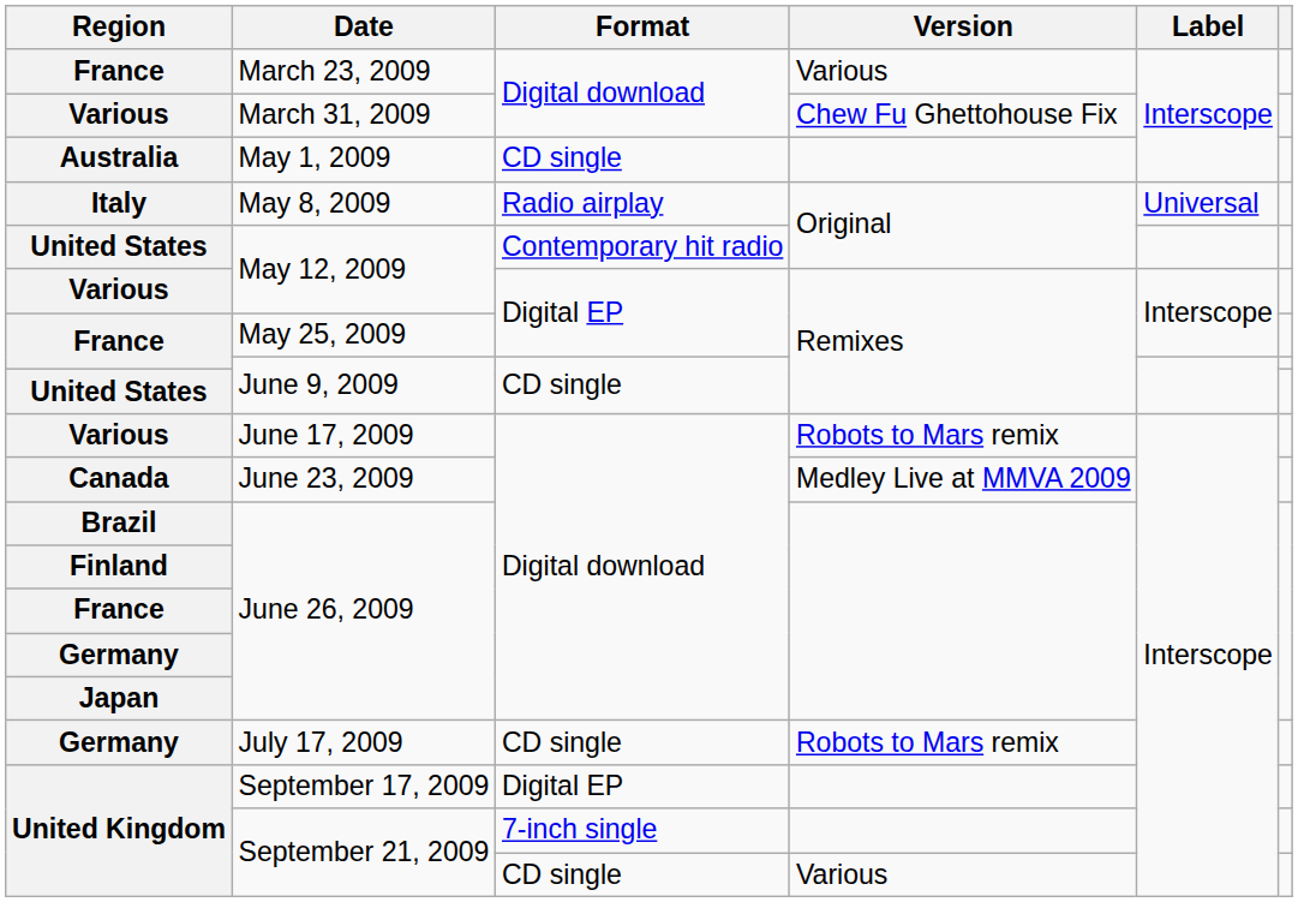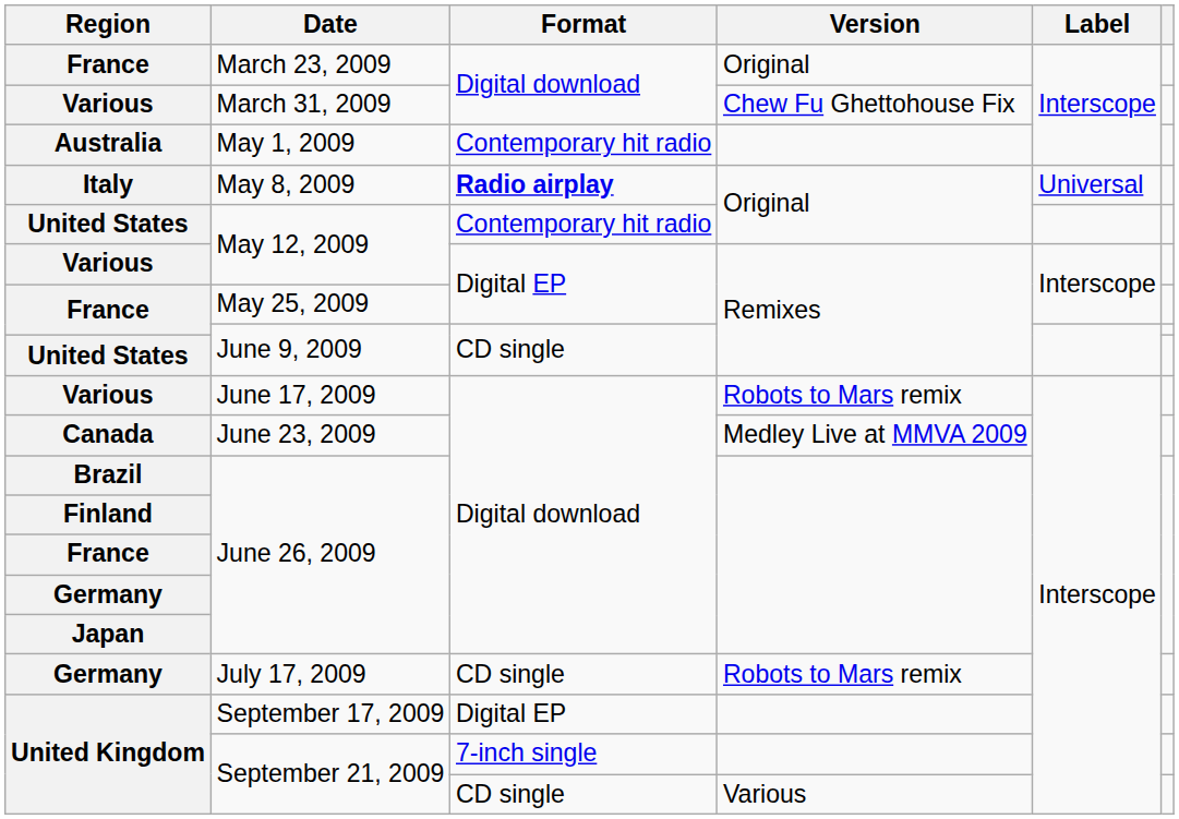 <table class="wikitable plainrowheaders">
 <tr>
 <th scope="col">Region</th>
 <th scope="col">Date</th>
 <th scope="col">Format</th>
 <th scope="col">Version</th>
 <th scope="col">Label</th>
 <th scope="col"></th>
 </tr>
 <tr>
 <th scope="row">France</th>
 <td>March 23, 2009</td>
 <td rowspan="2"><a href='#'>Digital download</a></td>
-<td>Various</td>
+<td>Original</td>
 <td rowspan="3"><a href='#'>Interscope</a></td>
 <td style="text-align:center;"></td>
 </tr>
 <tr>
 <th scope="row">Various</th>
 <td>March 31, 2009</td>
 <td><a href='#'>Chew Fu</a> Ghettohouse Fix</td>
 <td style="text-align:center;"></td>
 </tr>
 <tr>
 <th scope="row">Australia</th>
 <td>May 1, 2009</td>
-<td><a href='#'>CD single</a></td>
+<td><a href='#'>Contemporary hit radio</a></td>
 <td></td>
 <td style="text-align:center;"></td>
 </tr>
 <tr>
 <th scope="row">Italy</th>
 <td>May 8, 2009</td>
-<td><a href='#'>Radio airplay</a></td>
+<td><strong><a href='#'>Radio airplay</a></strong></td>
 <td rowspan="2">Original</td>
 <td><a href='#'>Universal</a></td>
 <td style="text-align:center;"></td>
 </tr>
 <tr>
 <th scope="row">United States</th>
 <td rowspan="2">May 12, 2009</td>
 <td><a href='#'>Contemporary hit radio</a></td>
 <td></td>
 <td style="text-align:center;"></td>
 </tr>
 <tr>
 <th scope="row">Various</th>
 <td rowspan="2">Digital <a href='#'>EP</a></td>
 <td rowspan="4">Remixes</td>
 <td rowspan="2">Interscope</td>
 <td style="text-align:center;"></td>
 </tr>
 <tr>
 <th scope="row" rowspan="2">France</th>
 <td>May 25, 2009</td>
 <td style="text-align:center;"></td>
 </tr>
 <tr>
 <td rowspan="2">June 9, 2009</td>
 <td rowspan="2">CD single</td>
 <td rowspan="2"></td>
 <td style="text-align:center;"></td>
 </tr>
 <tr>
 <th scope="row">United States</th>
 <td style="text-align:center;"></td>
 </tr>
 <tr>
 <th scope="row">Various</th>
 <td>June 17, 2009</td>
 <td rowspan="7">Digital download</td>
 <td><a href='#'>Robots to Mars</a> remix</td>
 <td rowspan="11">Interscope</td>
 <td style="text-align:center;"></td>
 </tr>
 <tr>
 <th scope="row">Canada</th>
 <td>June 23, 2009</td>
 <td>Medley Live at <a href='#'>MMVA 2009</a><br></td>
 <td style="text-align:center;"></td>
 </tr>
 <tr>
 <th scope="row">Brazil</th>
 <td rowspan="5">June 26, 2009</td>
 <td rowspan="5"></td>
 <td style="text-align:center;" rowspan="5"></td>
 </tr>
 <tr>
 <th scope="row">Finland</th>
 </tr>
 <tr>
 <th scope="row">France</th>
 </tr>
 <tr>
 <th scope="row">Germany</th>
 </tr>
 <tr>
 <th scope="row">Japan</th>
 </tr>
 <tr>
 <th scope="row">Germany</th>
 <td>July 17, 2009</td>
 <td>CD single</td>
 <td><a href='#'>Robots to Mars</a> remix</td>
 <td style="text-align:center;"></td>
 </tr>
 <tr>
 <th scope="row" rowspan="3">United Kingdom</th>
 <td>September 17, 2009</td>
 <td>Digital EP</td>
 <td></td>
 <td style="text-align:center;"></td>
 </tr>
 <tr>
 <td rowspan="2">September 21, 2009</td>
 <td><a href='#'>7-inch single</a></td>
 <td></td>
 <td style="text-align:center;"></td>
 </tr>
 <tr>
 <td>CD single</td>
 <td>Various</td>
 <td style="text-align:center;"></td>
 </tr>
 </table>
